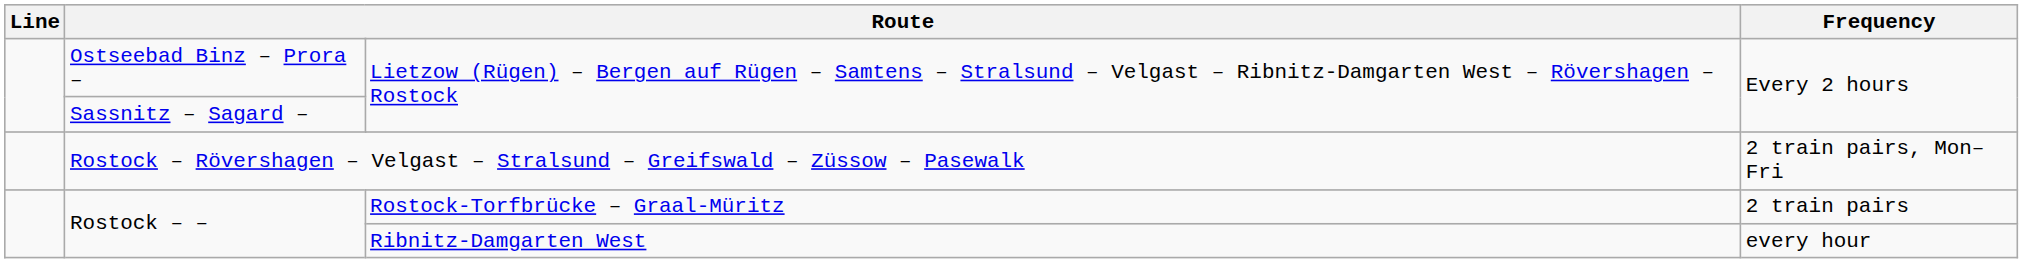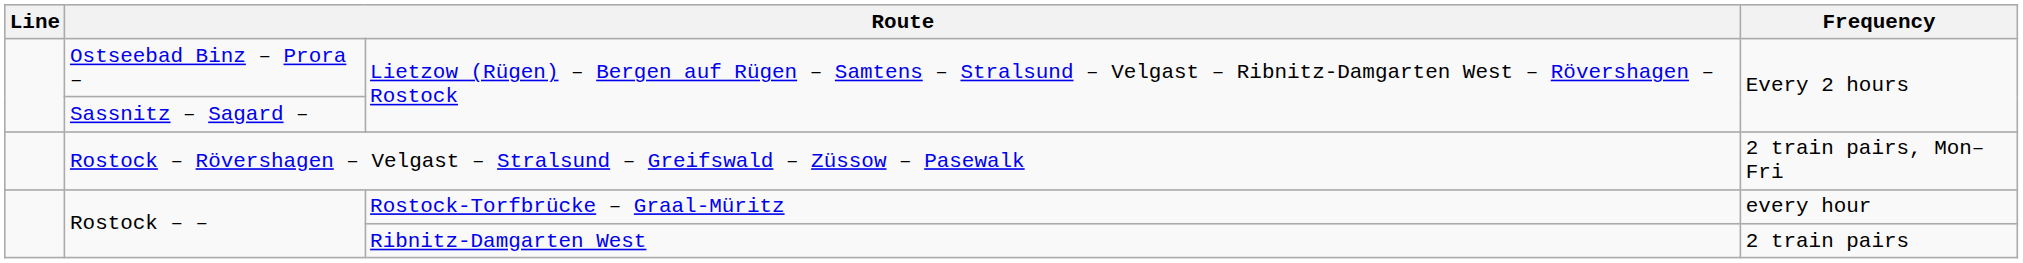 <table class="wikitable">
 <tr>
 <th>Line</th>
 <th colspan="3">Route</th>
 <th>Frequency</th>
 </tr>
 <tr>
 <td rowspan="2"></td>
 <td><a href='#'>Ostseebad Binz</a> – <a href='#'>Prora</a> –</td>
 <td colspan="2" rowspan="2"><a href='#'>Lietzow (Rügen)</a> – <a href='#'>Bergen auf Rügen</a> – <a href='#'>Samtens</a> – <a href='#'>Stralsund</a> – Velgast – Ribnitz-Damgarten West – <a href='#'>Rövershagen</a> – <a href='#'>Rostock</a></td>
 <td rowspan="2">Every 2 hours</td>
 </tr>
 <tr>
 <td><a href='#'>Sassnitz</a> – <a href='#'>Sagard</a> –</td>
 </tr>
 <tr>
 <td></td>
 <td colspan="3"><a href='#'>Rostock</a> – <a href='#'>Rövershagen</a> – Velgast – <a href='#'>Stralsund</a> – <a href='#'>Greifswald</a> – <a href='#'>Züssow</a> – <a href='#'>Pasewalk</a></td>
 <td>2 train pairs, Mon–Fri</td>
 </tr>
 <tr>
 <td rowspan="2"></td>
 <td colspan="2" rowspan="2">Rostock  –  –</td>
 <td><a href='#'>Rostock-Torfbrücke</a> – <a href='#'>Graal-Müritz</a></td>
-<td>2 train pairs</td>
+<td>every hour</td>
 </tr>
 <tr>
 <td><a href='#'>Ribnitz-Damgarten West</a></td>
-<td>every hour</td>
+<td>2 train pairs</td>
 </tr>
 </table>
